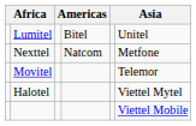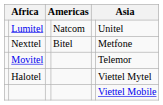 <table class="wikitable">
 <tr>
 <th colspan="2">Africa</th>
 <th colspan="2">Americas</th>
 <th colspan="2">Asia</th>
 </tr>
 <tr>
 <td></td>
 <td><a href='#'>Lumitel</a></td>
 <td></td>
-<td>Bitel</td>
+<td>Natcom</td>
 <td></td>
 <td>Unitel</td>
 </tr>
 <tr>
 <td></td>
 <td>Nexttel</td>
 <td></td>
-<td>Natcom</td>
+<td>Bitel</td>
 <td></td>
 <td>Metfone</td>
 </tr>
 <tr>
 <td></td>
 <td><a href='#'>Movitel</a></td>
 <td></td>
 <td></td>
 <td></td>
 <td>Telemor</td>
 </tr>
 <tr>
 <td></td>
 <td>Halotel</td>
 <td></td>
 <td></td>
 <td></td>
 <td>Viettel Mytel</td>
 </tr>
 <tr>
 <td></td>
 <td></td>
 <td></td>
 <td></td>
 <td></td>
 <td><a href='#'>Viettel Mobile</a></td>
 </tr>
 </table>
